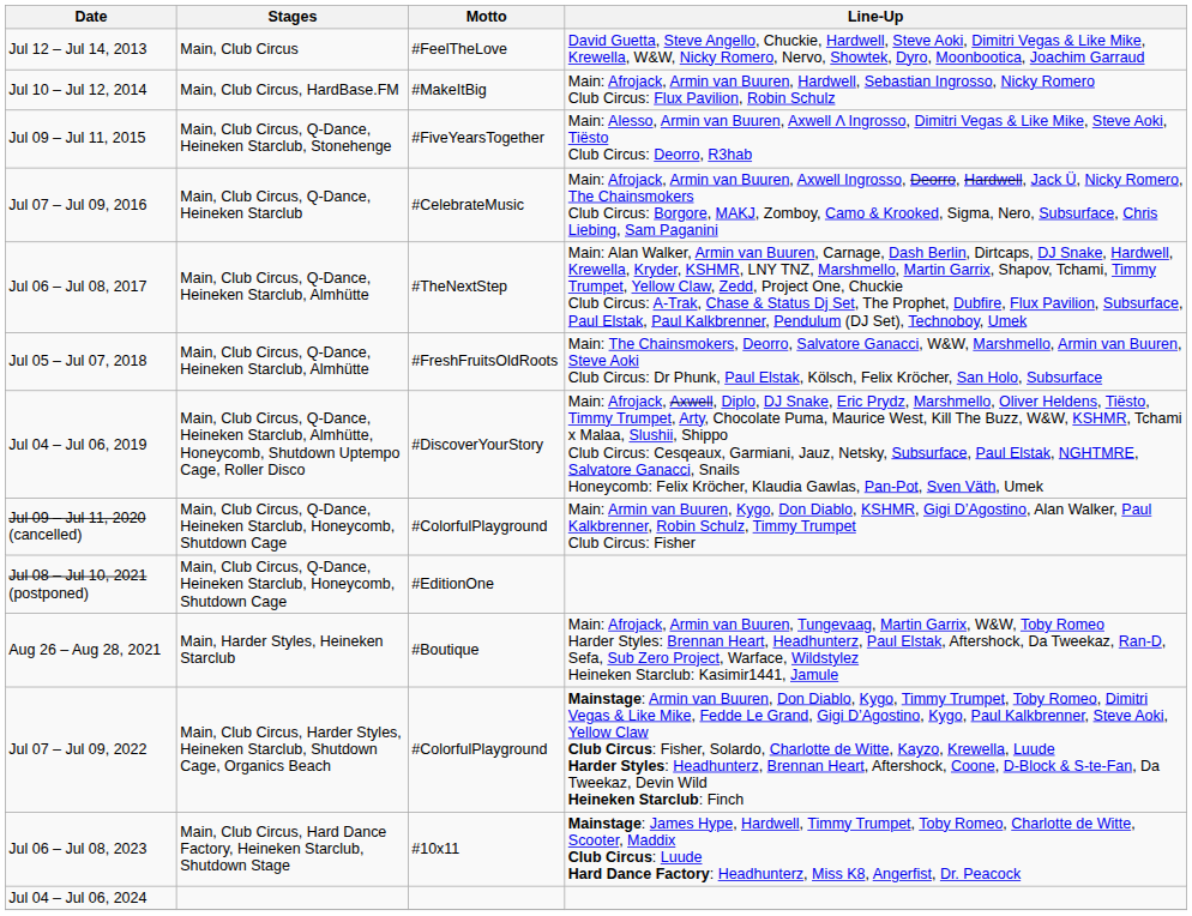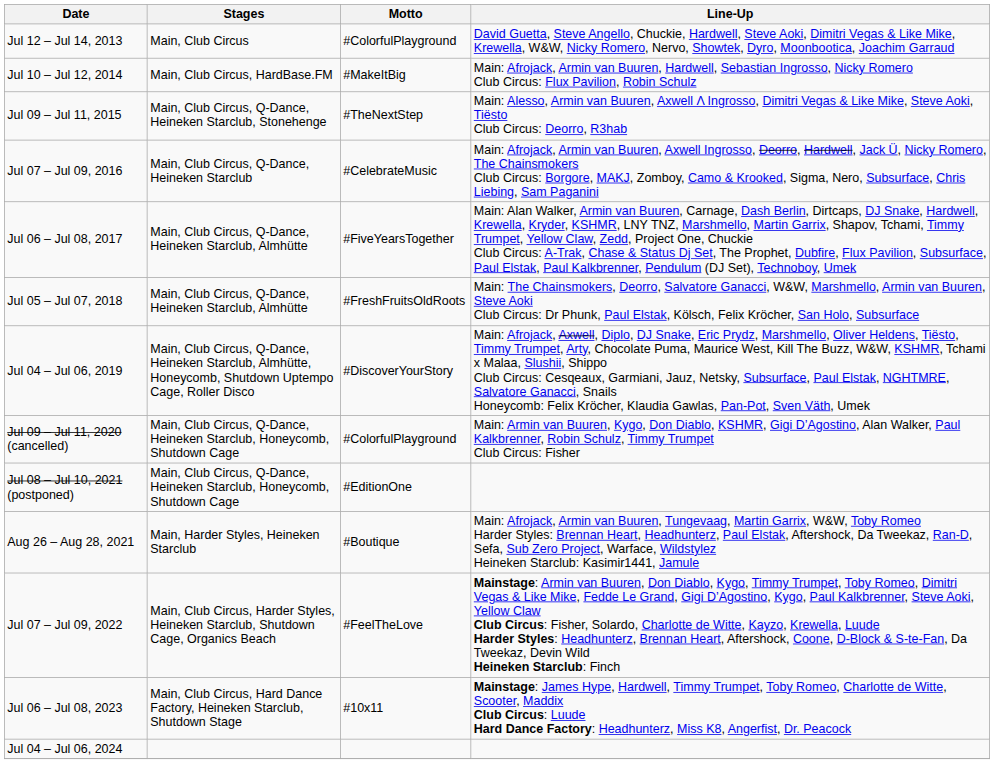 <table class="wikitable" style="text-align:left; width:100%;">
 <tr>
 <th style="width:11em">Date</th>
 <th style="width:15em">Stages</th>
 <th style="width:10em">Motto</th>
 <th>Line-Up</th>
 </tr>
 <tr>
 <td>Jul 12 – Jul 14, 2013</td>
 <td>Main, Club Circus</td>
-<td>#FeelTheLove</td>
+<td>#ColorfulPlayground</td>
 <td style="text-align:left"><a href='#'>David Guetta</a>, <a href='#'>Steve Angello</a>, Chuckie, <a href='#'>Hardwell</a>, <a href='#'>Steve Aoki</a>, <a href='#'>Dimitri Vegas & Like Mike</a>, <a href='#'>Krewella</a>, W&W, <a href='#'>Nicky Romero</a>, Nervo, <a href='#'>Showtek</a>, <a href='#'>Dyro</a>, <a href='#'>Moonbootica</a>, <a href='#'>Joachim Garraud</a></td>
 </tr>
 <tr>
 <td>Jul 10 – Jul 12, 2014</td>
 <td>Main, Club Circus, HardBase.FM</td>
 <td>#MakeItBig</td>
 <td style="text-align:left">Main: <a href='#'>Afrojack</a>, <a href='#'>Armin van Buuren</a>, <a href='#'>Hardwell</a>, <a href='#'>Sebastian Ingrosso</a>, <a href='#'>Nicky Romero</a><br>Club Circus: <a href='#'>Flux Pavilion</a>, <a href='#'>Robin Schulz</a></td>
 </tr>
 <tr>
 <td>Jul 09 – Jul 11, 2015</td>
 <td>Main, Club Circus, Q-Dance, Heineken Starclub, Stonehenge</td>
-<td>#FiveYearsTogether</td>
+<td>#TheNextStep</td>
 <td style="text-align:left">Main: <a href='#'>Alesso</a>, <a href='#'>Armin van Buuren</a>, <a href='#'>Axwell Λ Ingrosso</a>, <a href='#'>Dimitri Vegas & Like Mike</a>, <a href='#'>Steve Aoki</a>, <a href='#'>Tiësto</a><br>Club Circus: <a href='#'>Deorro</a>, <a href='#'>R3hab</a></td>
 </tr>
 <tr>
 <td>Jul 07 – Jul 09, 2016</td>
 <td>Main, Club Circus, Q-Dance, Heineken Starclub</td>
 <td>#CelebrateMusic</td>
 <td style="text-align:left">Main: <a href='#'>Afrojack</a>, <a href='#'>Armin van Buuren</a>, <a href='#'>Axwell Ingrosso</a>, <s><a href='#'>Deorro</a></s>, <s><a href='#'>Hardwell</a></s>, <a href='#'>Jack Ü</a>, <a href='#'>Nicky Romero</a>, <a href='#'>The Chainsmokers</a><br>Club Circus: <a href='#'>Borgore</a>, <a href='#'>MAKJ</a>, Zomboy, <a href='#'>Camo & Krooked</a>, Sigma, Nero, <a href='#'>Subsurface</a>, <a href='#'>Chris Liebing</a>, <a href='#'>Sam Paganini</a></td>
 </tr>
 <tr>
 <td>Jul 06 – Jul 08, 2017</td>
 <td>Main, Club Circus, Q-Dance, Heineken Starclub, Almhütte</td>
-<td>#TheNextStep</td>
+<td>#FiveYearsTogether</td>
 <td style="text-align:left">Main: Alan Walker, <a href='#'>Armin van Buuren</a>, Carnage, <a href='#'>Dash Berlin</a>, Dirtcaps, <a href='#'>DJ Snake</a>, <a href='#'>Hardwell</a>, <a href='#'>Krewella</a>, <a href='#'>Kryder</a>, <a href='#'>KSHMR</a>, LNY TNZ, <a href='#'>Marshmello</a>, <a href='#'>Martin Garrix</a>, Shapov, Tchami, <a href='#'>Timmy Trumpet</a>, <a href='#'>Yellow Claw</a>, <a href='#'>Zedd</a>, Project One, Chuckie<br>Club Circus: <a href='#'>A-Trak</a>, <a href='#'>Chase & Status Dj Set</a>, The Prophet, <a href='#'>Dubfire</a>, <a href='#'>Flux Pavilion</a>, <a href='#'>Subsurface</a>, <a href='#'>Paul Elstak</a>, <a href='#'>Paul Kalkbrenner</a>, <a href='#'>Pendulum</a> (DJ Set), <a href='#'>Technoboy</a>, <a href='#'>Umek</a></td>
 </tr>
 <tr>
 <td>Jul 05 – Jul 07, 2018</td>
 <td>Main, Club Circus, Q-Dance, Heineken Starclub, Almhütte</td>
 <td>#FreshFruitsOldRoots</td>
 <td style="text-align:left">Main: <a href='#'>The Chainsmokers</a>, <a href='#'>Deorro</a>, <a href='#'>Salvatore Ganacci</a>, W&W, <a href='#'>Marshmello</a>, <a href='#'>Armin van Buuren</a>, <a href='#'>Steve Aoki</a><br>Club Circus: Dr Phunk, <a href='#'>Paul Elstak</a>, Kölsch, Felix Kröcher, <a href='#'>San Holo</a>, <a href='#'>Subsurface</a></td>
 </tr>
 <tr>
 <td>Jul 04 – Jul 06, 2019</td>
 <td>Main, Club Circus, Q-Dance, Heineken Starclub, Almhütte, Honeycomb, Shutdown Uptempo Cage, Roller Disco</td>
 <td>#DiscoverYourStory</td>
 <td style="text-align:left">Main: <a href='#'>Afrojack</a>, <s><a href='#'>Axwell</a></s>, <a href='#'>Diplo</a>, <a href='#'>DJ Snake</a>, <a href='#'>Eric Prydz</a>, <a href='#'>Marshmello</a>, <a href='#'>Oliver Heldens</a>, <a href='#'>Tiësto</a>, <a href='#'>Timmy Trumpet</a>, <a href='#'>Arty</a>, Chocolate Puma, Maurice West, Kill The Buzz, W&W, <a href='#'>KSHMR</a>, Tchami x Malaa, <a href='#'>Slushii</a>, Shippo<br>Club Circus: Cesqeaux, Garmiani, Jauz, Netsky, <a href='#'>Subsurface</a>, <a href='#'>Paul Elstak</a>, <a href='#'>NGHTMRE</a>, <a href='#'>Salvatore Ganacci</a>, Snails<br>Honeycomb: Felix Kröcher, Klaudia Gawlas, <a href='#'>Pan-Pot</a>, <a href='#'>Sven Väth</a>, Umek</td>
 </tr>
 <tr>
 <td><s>Jul 09 – Jul 11, 2020</s> (cancelled)</td>
 <td>Main, Club Circus, Q-Dance, Heineken Starclub, Honeycomb, Shutdown Cage</td>
 <td>#ColorfulPlayground</td>
 <td>Main: <a href='#'>Armin van Buuren</a>, <a href='#'>Kygo</a>, <a href='#'>Don Diablo</a>, <a href='#'>KSHMR</a>, <a href='#'>Gigi D’Agostino</a>, Alan Walker, <a href='#'>Paul Kalkbrenner</a>, <a href='#'>Robin Schulz</a>, <a href='#'>Timmy Trumpet</a><br>Club Circus: Fisher</td>
 </tr>
 <tr>
 <td><s>Jul 08 – Jul 10, 2021</s> (postponed)</td>
 <td>Main, Club Circus, Q-Dance, Heineken Starclub, Honeycomb, Shutdown Cage</td>
 <td>#EditionOne</td>
 <td></td>
 </tr>
 <tr>
 <td>Aug 26 – Aug 28, 2021</td>
 <td>Main, Harder Styles, Heineken Starclub</td>
 <td>#Boutique</td>
 <td>Main: <a href='#'>Afrojack</a>, <a href='#'>Armin van Buuren</a>, <a href='#'>Tungevaag</a>, <a href='#'>Martin Garrix</a>, W&W, <a href='#'>Toby Romeo</a><br>Harder Styles: <a href='#'>Brennan Heart</a>, <a href='#'>Headhunterz</a>, <a href='#'>Paul Elstak</a>, Aftershock, Da Tweekaz, <a href='#'>Ran-D</a>, Sefa, <a href='#'>Sub Zero Project</a>, Warface, <a href='#'>Wildstylez</a><br>Heineken Starclub: Kasimir1441, <a href='#'>Jamule</a></td>
 </tr>
 <tr>
 <td>Jul 07 – Jul 09, 2022</td>
 <td>Main, Club Circus, Harder Styles, Heineken Starclub, Shutdown Cage, Organics Beach</td>
-<td>#ColorfulPlayground</td>
+<td>#FeelTheLove</td>
 <td><strong>Mainstage</strong>: <a href='#'>Armin van Buuren</a>, <a href='#'>Don Diablo</a>, <a href='#'>Kygo</a>, <a href='#'>Timmy Trumpet</a>, <a href='#'>Toby Romeo</a>, <a href='#'>Dimitri Vegas & Like Mike</a>, <a href='#'>Fedde Le Grand</a>, <a href='#'>Gigi D’Agostino</a>, <a href='#'>Kygo</a>, <a href='#'>Paul Kalkbrenner</a>, <a href='#'>Steve Aoki</a>, <a href='#'>Yellow Claw</a><br><strong>Club Circus</strong>: Fisher, Solardo, <a href='#'>Charlotte de Witte</a>, <a href='#'>Kayzo</a>, <a href='#'>Krewella</a>, <a href='#'>Luude</a><br><strong>Harder Styles</strong>: <a href='#'>Headhunterz</a>, <a href='#'>Brennan Heart</a>, Aftershock, <a href='#'>Coone</a>, <a href='#'>D-Block & S-te-Fan</a>, Da Tweekaz, Devin Wild<br><strong>Heineken Starclub</strong>: Finch</td>
 </tr>
 <tr>
 <td>Jul 06 – Jul 08, 2023</td>
 <td>Main, Club Circus, Hard Dance Factory, Heineken Starclub, Shutdown Stage</td>
 <td>#10x11</td>
 <td><strong>Mainstage</strong>: <a href='#'>James Hype</a>, <a href='#'>Hardwell</a>, <a href='#'>Timmy Trumpet</a>, <a href='#'>Toby Romeo</a>, <a href='#'>Charlotte de Witte</a>, <a href='#'>Scooter</a>, <a href='#'>Maddix</a><br><strong>Club Circus</strong>: <a href='#'>Luude</a><br><strong>Hard Dance Factory</strong>: <a href='#'>Headhunterz</a>, <a href='#'>Miss K8</a>, <a href='#'>Angerfist</a>, <a href='#'>Dr. Peacock</a></td>
 </tr>
 <tr>
 <td>Jul 04 – Jul 06, 2024</td>
 <td></td>
 <td></td>
 <td></td>
 </tr>
 <tr>
 </tr>
 </table>
